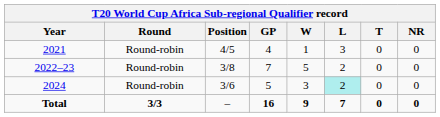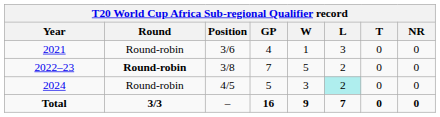 <table class="wikitable" style="text-align: center; width=900px;">
 <tr>
 <th colspan=9><a href='#'>T20 World Cup Africa Sub-regional Qualifier</a> record</th>
 </tr>
 <tr>
 <th width=150>Year</th>
 <th width=150>Round</th>
 <th width=50>Position</th>
 <th width=50>GP</th>
 <th width=50>W</th>
 <th width=50>L</th>
 <th width=50>T</th>
 <th width=50>NR</th>
 </tr>
 <tr>
 <td> <a href='#'>2021</a></td>
 <td>Round-robin</td>
-<td>4/5</td>
+<td>3/6</td>
 <td>4</td>
 <td>1</td>
 <td>3</td>
 <td>0</td>
 <td>0</td>
 </tr>
 <tr>
 <td> <a href='#'>2022–23</a></td>
-<td>Round-robin</td>
+<td><strong>Round-robin</strong></td>
 <td>3/8</td>
 <td>7</td>
 <td>5</td>
 <td>2</td>
 <td>0</td>
 <td>0</td>
 </tr>
 <tr>
 <td> <a href='#'>2024</a></td>
 <td>Round-robin</td>
-<td>3/6</td>
+<td>4/5</td>
 <td>5</td>
 <td>3</td>
 <td style="background: paleturquoise;">2</td>
 <td>0</td>
 <td>0</td>
 </tr>
 <tr>
 <td><strong>Total</strong></td>
 <td><strong>3/3</strong></td>
 <td>–</td>
 <td><strong>16</strong></td>
 <td><strong>9</strong></td>
 <td><strong>7</strong></td>
 <td><strong>0</strong></td>
 <td><strong>0</strong></td>
 </tr>
 </table>
